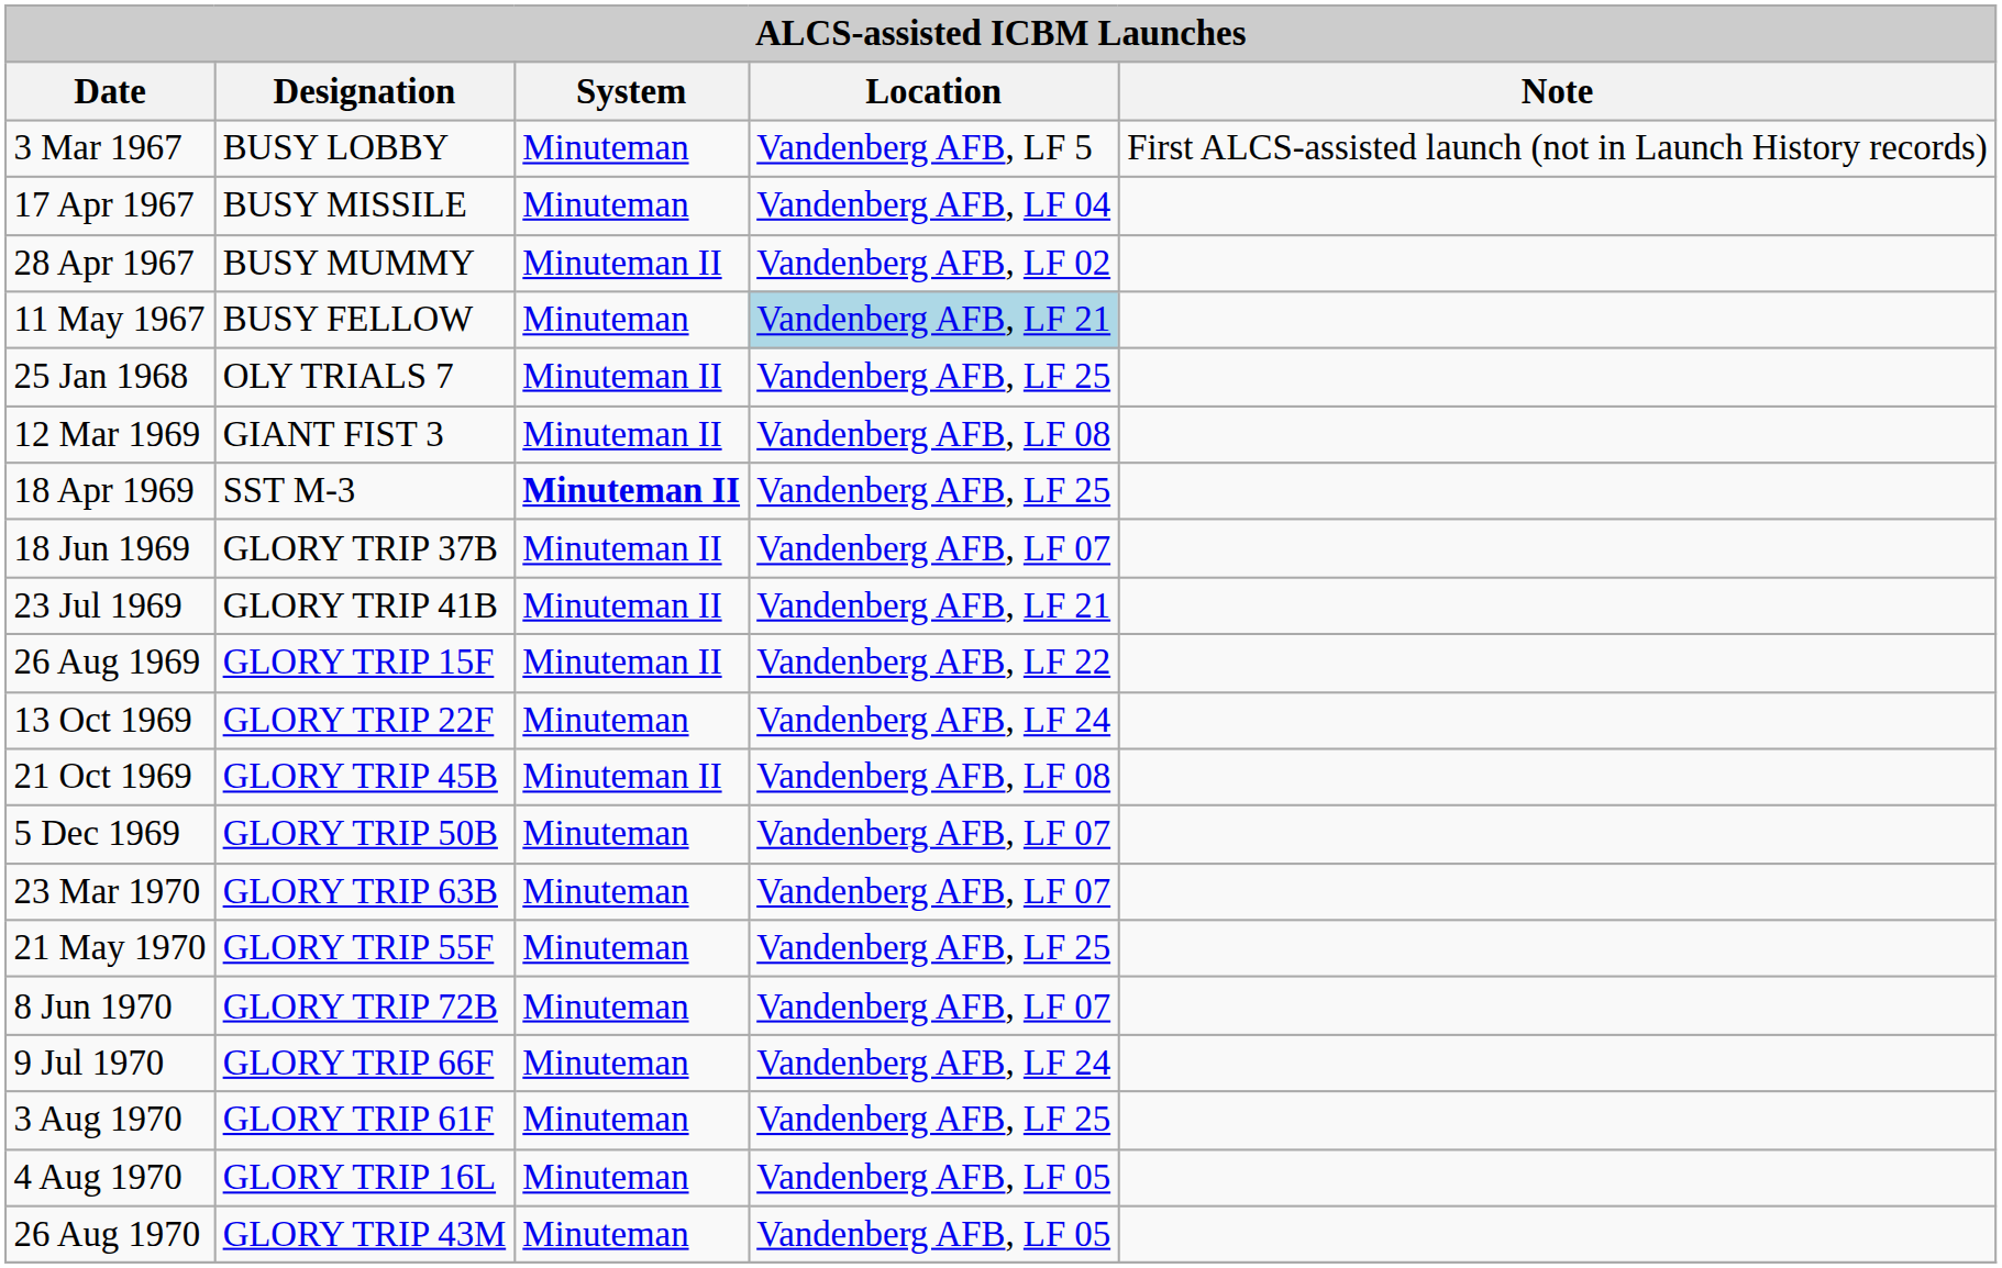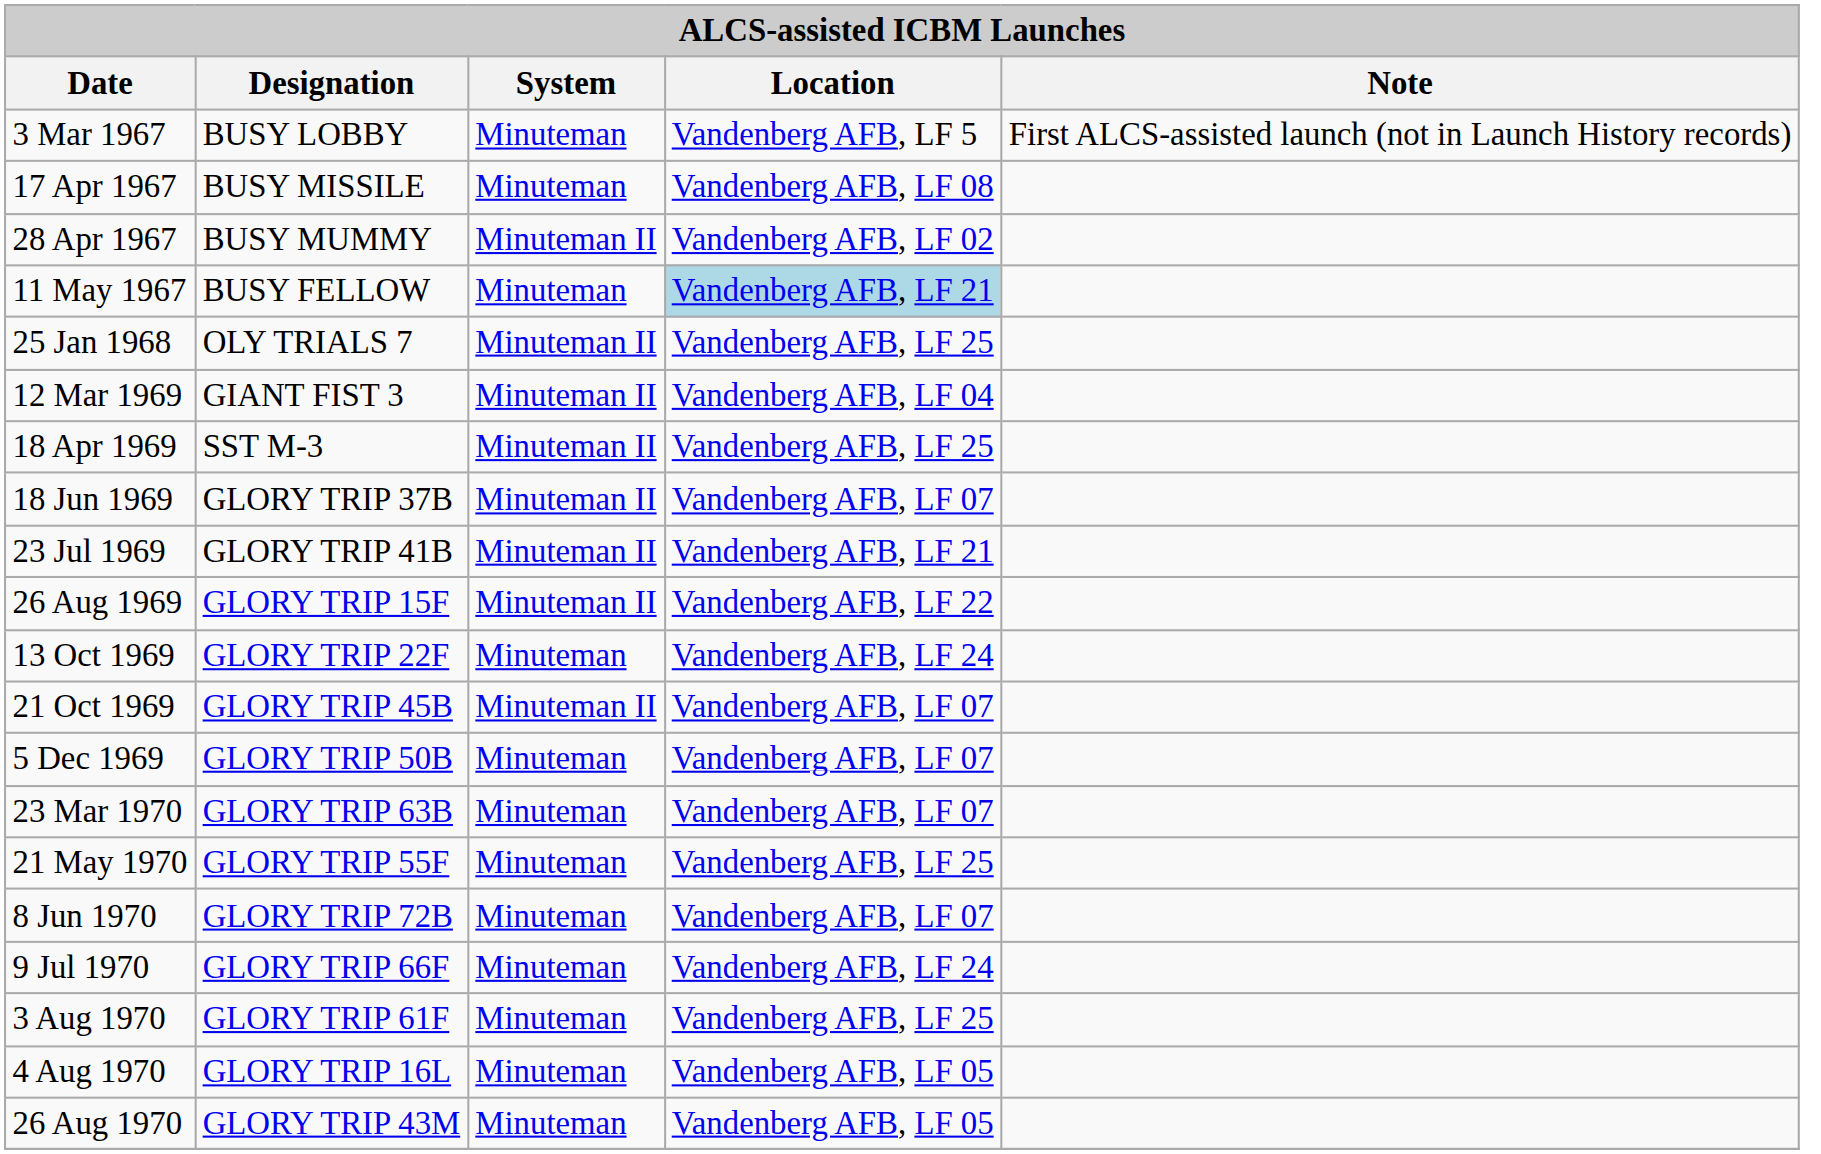 <table class="wikitable collapsible collapsed" border="1">
 <tr>
 <td style="background:#cccccc;" colspan="6" align="center"><strong>ALCS-assisted ICBM Launches</strong></td>
 </tr>
 <tr>
 <th>Date</th>
 <th>Designation</th>
 <th>System</th>
 <th>Location</th>
 <th>Note</th>
 </tr>
 <tr>
 <td>3 Mar 1967</td>
 <td>BUSY LOBBY</td>
 <td><a href='#'>Minuteman</a></td>
 <td><a href='#'>Vandenberg AFB</a>, LF 5</td>
 <td>First ALCS-assisted launch (not in Launch History records)</td>
 </tr>
 <tr>
 <td>17 Apr 1967</td>
 <td>BUSY MISSILE</td>
 <td><a href='#'>Minuteman</a></td>
-<td><a href='#'>Vandenberg AFB</a>, <a href='#'>LF 04</a></td>
+<td><a href='#'>Vandenberg AFB</a>, <a href='#'>LF 08</a></td>
 <td></td>
 </tr>
 <tr>
 <td>28 Apr 1967</td>
 <td>BUSY MUMMY</td>
 <td><a href='#'>Minuteman II</a></td>
 <td><a href='#'>Vandenberg AFB</a>, <a href='#'>LF 02</a></td>
 <td></td>
 </tr>
 <tr>
 <td>11 May 1967</td>
 <td>BUSY FELLOW</td>
 <td><a href='#'>Minuteman</a></td>
 <td style="background: lightblue;"><a href='#'>Vandenberg AFB</a>, <a href='#'>LF 21</a></td>
 <td></td>
 </tr>
 <tr>
 <td>25 Jan 1968</td>
 <td>OLY TRIALS 7</td>
 <td><a href='#'>Minuteman II</a></td>
 <td><a href='#'>Vandenberg AFB</a>, <a href='#'>LF 25</a></td>
 <td></td>
 </tr>
 <tr>
 <td>12 Mar 1969</td>
 <td>GIANT FIST 3</td>
 <td><a href='#'>Minuteman II</a></td>
-<td><a href='#'>Vandenberg AFB</a>, <a href='#'>LF 08</a></td>
+<td><a href='#'>Vandenberg AFB</a>, <a href='#'>LF 04</a></td>
 <td></td>
 </tr>
 <tr>
 <td>18 Apr 1969</td>
 <td>SST M-3</td>
-<td><strong><a href='#'>Minuteman II</a></strong></td>
+<td><a href='#'>Minuteman II</a></td>
 <td><a href='#'>Vandenberg AFB</a>, <a href='#'>LF 25</a></td>
 <td></td>
 </tr>
 <tr>
 <td>18 Jun 1969</td>
 <td>GLORY TRIP 37B</td>
 <td><a href='#'>Minuteman II</a></td>
 <td><a href='#'>Vandenberg AFB</a>, <a href='#'>LF 07</a></td>
 <td></td>
 </tr>
 <tr>
 <td>23 Jul 1969</td>
 <td>GLORY TRIP 41B</td>
 <td><a href='#'>Minuteman II</a></td>
 <td><a href='#'>Vandenberg AFB</a>, <a href='#'>LF 21</a></td>
 <td></td>
 </tr>
 <tr>
 <td>26 Aug 1969</td>
 <td><a href='#'>GLORY TRIP 15F</a></td>
 <td><a href='#'>Minuteman II</a></td>
 <td><a href='#'>Vandenberg AFB</a>, <a href='#'>LF 22</a></td>
 <td></td>
 </tr>
 <tr>
 <td>13 Oct 1969</td>
 <td><a href='#'>GLORY TRIP 22F</a></td>
 <td><a href='#'>Minuteman</a></td>
 <td><a href='#'>Vandenberg AFB</a>, <a href='#'>LF 24</a></td>
 <td></td>
 </tr>
 <tr>
 <td>21 Oct 1969</td>
 <td><a href='#'>GLORY TRIP 45B</a></td>
 <td><a href='#'>Minuteman II</a></td>
-<td><a href='#'>Vandenberg AFB</a>, <a href='#'>LF 08</a></td>
+<td><a href='#'>Vandenberg AFB</a>, <a href='#'>LF 07</a></td>
 <td></td>
 </tr>
 <tr>
 <td>5 Dec 1969</td>
 <td><a href='#'>GLORY TRIP 50B</a></td>
 <td><a href='#'>Minuteman</a></td>
 <td><a href='#'>Vandenberg AFB</a>, <a href='#'>LF 07</a></td>
 <td></td>
 </tr>
 <tr>
 <td>23 Mar 1970</td>
 <td><a href='#'>GLORY TRIP 63B</a></td>
 <td><a href='#'>Minuteman</a></td>
 <td><a href='#'>Vandenberg AFB</a>, <a href='#'>LF 07</a></td>
 <td></td>
 </tr>
 <tr>
 <td>21 May 1970</td>
 <td><a href='#'>GLORY TRIP 55F</a></td>
 <td><a href='#'>Minuteman</a></td>
 <td><a href='#'>Vandenberg AFB</a>, <a href='#'>LF 25</a></td>
 <td></td>
 </tr>
 <tr>
 <td>8 Jun 1970</td>
 <td><a href='#'>GLORY TRIP 72B</a></td>
 <td><a href='#'>Minuteman</a></td>
 <td><a href='#'>Vandenberg AFB</a>, <a href='#'>LF 07</a></td>
 <td></td>
 </tr>
 <tr>
 <td>9 Jul 1970</td>
 <td><a href='#'>GLORY TRIP 66F</a></td>
 <td><a href='#'>Minuteman</a></td>
 <td><a href='#'>Vandenberg AFB</a>, <a href='#'>LF 24</a></td>
 <td></td>
 </tr>
 <tr>
 <td>3 Aug 1970</td>
 <td><a href='#'>GLORY TRIP 61F</a></td>
 <td><a href='#'>Minuteman</a></td>
 <td><a href='#'>Vandenberg AFB</a>, <a href='#'>LF 25</a></td>
 <td></td>
 </tr>
 <tr>
 <td>4 Aug 1970</td>
 <td><a href='#'>GLORY TRIP 16L</a></td>
 <td><a href='#'>Minuteman</a></td>
 <td><a href='#'>Vandenberg AFB</a>, <a href='#'>LF 05</a></td>
 <td></td>
 </tr>
 <tr>
 <td>26 Aug 1970</td>
 <td><a href='#'>GLORY TRIP 43M</a></td>
 <td><a href='#'>Minuteman</a></td>
 <td><a href='#'>Vandenberg AFB</a>, <a href='#'>LF 05</a></td>
 <td></td>
 </tr>
 <tr>
 </tr>
 </table>
